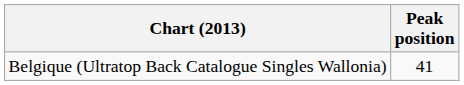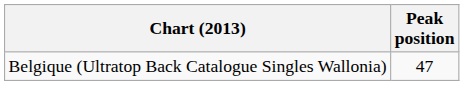 <table class="wikitable">
 <tr>
 <th>Chart (2013)</th>
 <th>Peak<br>position</th>
 </tr>
 <tr>
 <td>Belgique (Ultratop Back Catalogue Singles Wallonia)</td>
-<td align="center">41</td>
+<td align="center">47</td>
 </tr>
 </table>
